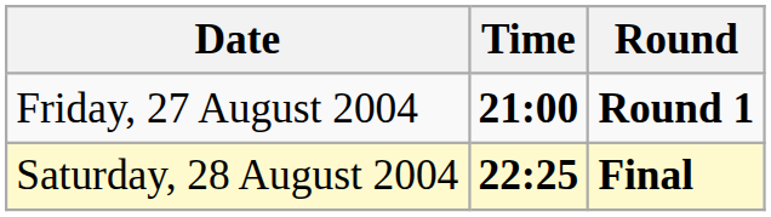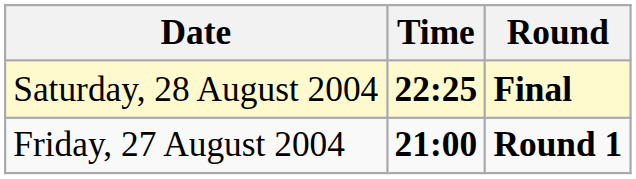 <table class="wikitable">
 <tr>
 <th>Date</th>
 <th>Time</th>
 <th>Round</th>
 </tr>
+<tr style=background:lemonchiffon>
+<td>Saturday, 28 August 2004</td>
+<td><strong>22:25</strong></td>
+<td><strong>Final</strong></td>
+</tr>
 <tr>
 <td>Friday, 27 August 2004</td>
 <td><strong>21:00</strong></td>
 <td><strong>Round 1</strong></td>
 </tr>
-<tr style=background:lemonchiffon>
-<td>Saturday, 28 August 2004</td>
-<td><strong>22:25</strong></td>
-<td><strong>Final</strong></td>
-</tr>
 </table>
